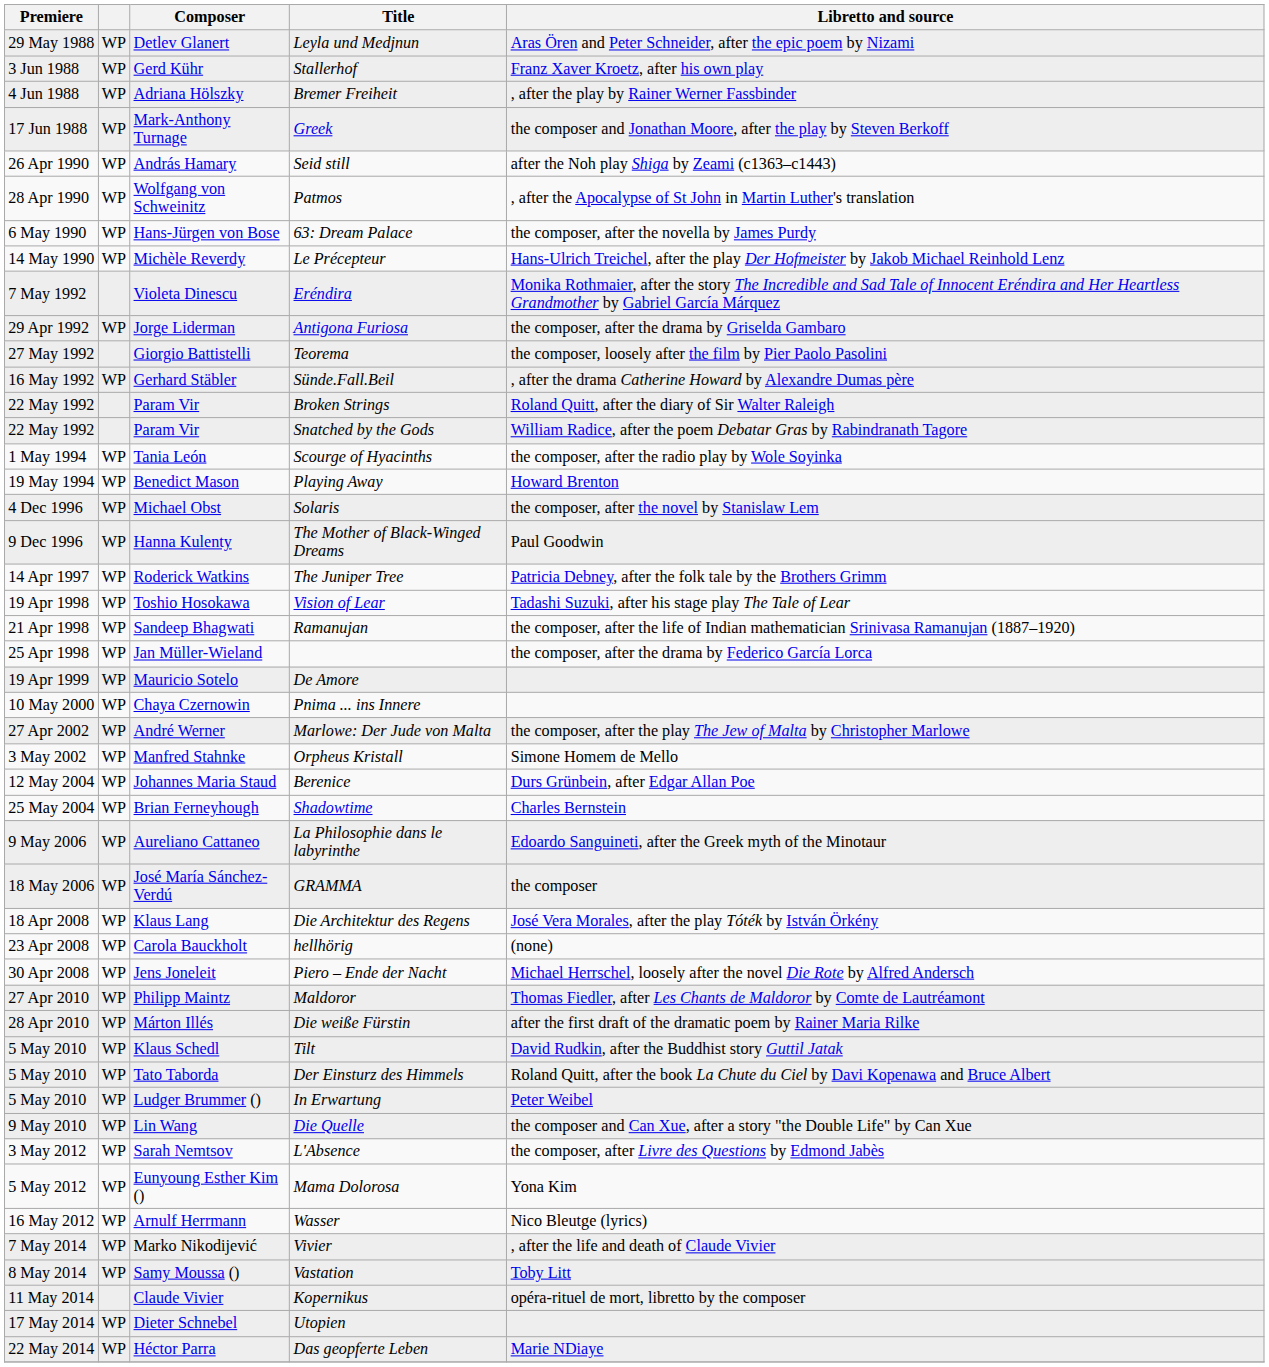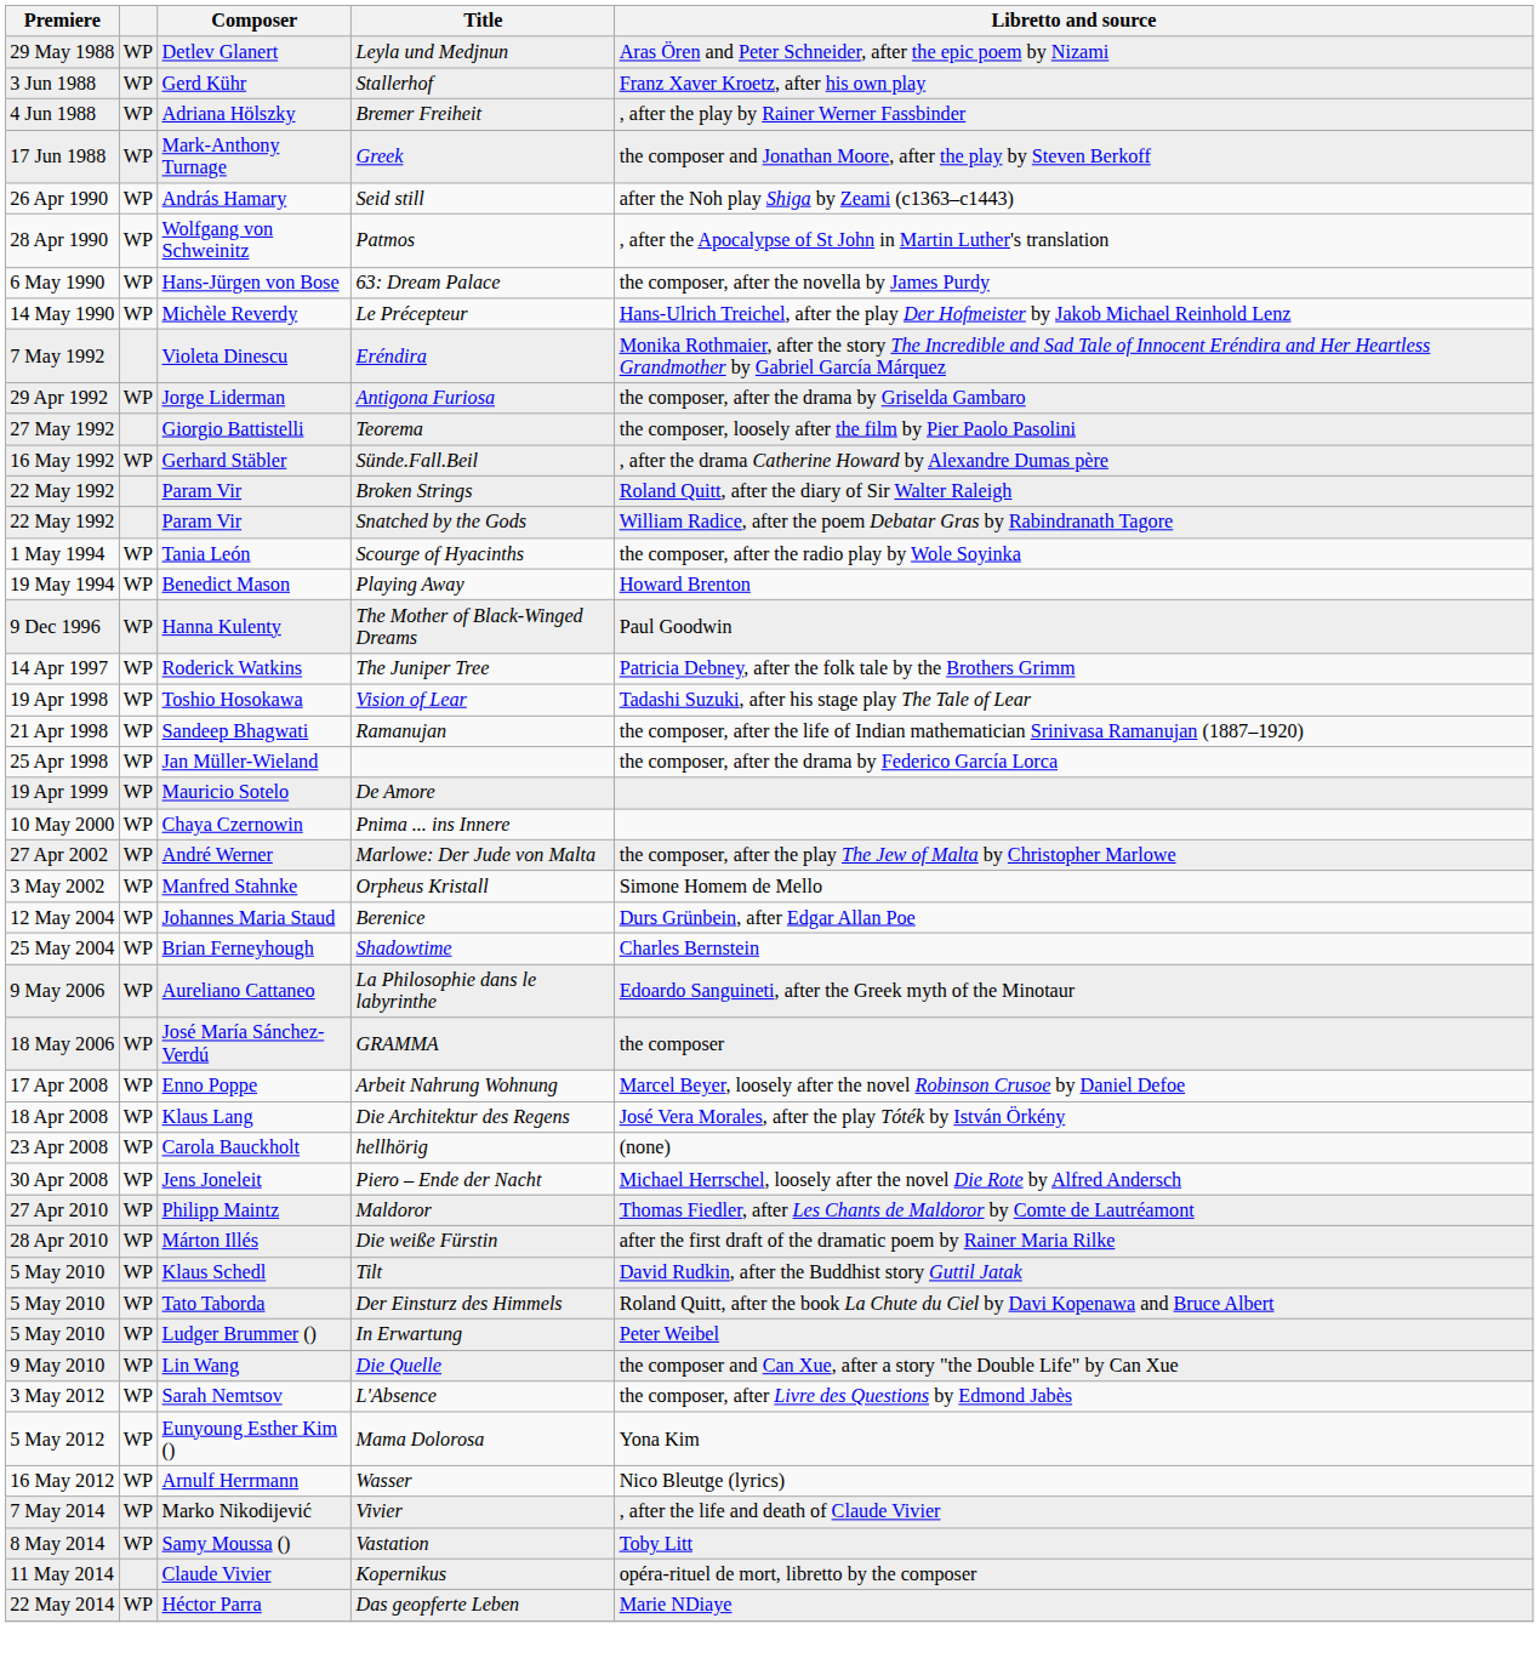 <table class="wikitable sortable">
 <tr>
 <th>Premiere</th>
 <th class=unsortable></th>
 <th>Composer</th>
 <th>Title</th>
 <th class=unsortable>Libretto and source</th>
 </tr>
 <tr style="background: #eeeeee;">
 <td>29 May 1988</td>
 <td>WP</td>
 <td><a href='#'>Detlev Glanert</a></td>
 <td><em>Leyla und Medjnun</em></td>
 <td><a href='#'>Aras Ören</a> and <a href='#'>Peter Schneider</a>, after <a href='#'>the epic poem</a> by <a href='#'>Nizami</a></td>
 </tr>
 <tr style="background: #eeeeee;">
 <td>3 Jun 1988</td>
 <td>WP</td>
 <td><a href='#'>Gerd Kühr</a></td>
 <td><em>Stallerhof</em></td>
 <td><a href='#'>Franz Xaver Kroetz</a>, after <a href='#'>his own play</a></td>
 </tr>
 <tr style="background: #eeeeee;">
 <td>4 Jun 1988</td>
 <td>WP</td>
 <td><a href='#'>Adriana Hölszky</a></td>
 <td><em>Bremer Freiheit</em></td>
 <td>, after the play by <a href='#'>Rainer Werner Fassbinder</a></td>
 </tr>
 <tr style="background: #eeeeee;">
 <td>17 Jun 1988</td>
 <td>WP</td>
 <td><a href='#'>Mark-Anthony Turnage</a></td>
 <td><em><a href='#'>Greek</a></em></td>
 <td>the composer and <a href='#'>Jonathan Moore</a>, after <a href='#'>the play</a> by <a href='#'>Steven Berkoff</a></td>
 </tr>
 <tr>
 <td>26 Apr 1990</td>
 <td>WP</td>
 <td><a href='#'>András Hamary</a></td>
 <td><em>Seid still</em></td>
 <td>after the Noh play <em><a href='#'>Shiga</a></em> by <a href='#'>Zeami</a> (c1363–c1443)</td>
 </tr>
 <tr>
 <td>28 Apr 1990</td>
 <td>WP</td>
 <td><a href='#'>Wolfgang von Schweinitz</a></td>
 <td><em>Patmos</em></td>
 <td>, after the <a href='#'>Apocalypse of St John</a> in <a href='#'>Martin Luther</a>'s translation</td>
 </tr>
 <tr>
 <td>6 May 1990</td>
 <td>WP</td>
 <td><a href='#'>Hans-Jürgen von Bose</a></td>
 <td><em>63: Dream Palace</em></td>
 <td>the composer, after the novella by <a href='#'>James Purdy</a></td>
 </tr>
 <tr>
 <td>14 May 1990</td>
 <td>WP</td>
 <td><a href='#'>Michèle Reverdy</a></td>
 <td><em>Le Précepteur</em></td>
 <td><a href='#'>Hans-Ulrich Treichel</a>, after the play <em><a href='#'>Der Hofmeister</a></em> by <a href='#'>Jakob Michael Reinhold Lenz</a></td>
 </tr>
 <tr style="background: #eeeeee;">
 <td>7 May 1992</td>
 <td></td>
 <td><a href='#'>Violeta Dinescu</a></td>
 <td><em><a href='#'>Eréndira</a></em></td>
 <td><a href='#'>Monika Rothmaier</a>, after the story <em><a href='#'>The Incredible and Sad Tale of Innocent Eréndira and Her Heartless Grandmother</a></em> by <a href='#'>Gabriel García Márquez</a></td>
 </tr>
 <tr style="background: #eeeeee;">
 <td>29 Apr 1992</td>
 <td>WP</td>
 <td><a href='#'>Jorge Liderman</a></td>
 <td><em><a href='#'>Antigona Furiosa</a></em></td>
 <td>the composer, after the drama by <a href='#'>Griselda Gambaro</a></td>
 </tr>
 <tr style="background: #eeeeee;">
 <td>27 May 1992</td>
 <td></td>
 <td><a href='#'>Giorgio Battistelli</a></td>
 <td><em>Teorema</em></td>
 <td>the composer, loosely after <a href='#'>the film</a> by <a href='#'>Pier Paolo Pasolini</a></td>
 </tr>
 <tr style="background: #eeeeee;">
 <td>16 May 1992</td>
 <td>WP</td>
 <td><a href='#'>Gerhard Stäbler</a></td>
 <td><em>Sünde.Fall.Beil</em></td>
 <td>, after the drama <em>Catherine Howard</em> by <a href='#'>Alexandre Dumas père</a></td>
 </tr>
 <tr style="background: #eeeeee;">
 <td>22 May 1992</td>
 <td></td>
 <td><a href='#'>Param Vir</a></td>
 <td><em>Broken Strings</em></td>
 <td><a href='#'>Roland Quitt</a>, after the diary of Sir <a href='#'>Walter Raleigh</a></td>
 </tr>
 <tr style="background: #eeeeee;">
 <td>22 May 1992</td>
 <td></td>
 <td><a href='#'>Param Vir</a></td>
 <td><em>Snatched by the Gods</em></td>
 <td><a href='#'>William Radice</a>, after the poem <em>Debatar Gras</em> by <a href='#'>Rabindranath Tagore</a></td>
 </tr>
 <tr>
 <td>1 May 1994</td>
 <td>WP</td>
 <td><a href='#'>Tania León</a></td>
 <td><em>Scourge of Hyacinths</em></td>
 <td>the composer, after the radio play by <a href='#'>Wole Soyinka</a></td>
 </tr>
 <tr>
 <td>19 May 1994</td>
 <td>WP</td>
 <td><a href='#'>Benedict Mason</a></td>
 <td><em>Playing Away</em></td>
 <td><a href='#'>Howard Brenton</a></td>
 </tr>
 <tr style="background: #eeeeee;">
-<td>4 Dec 1996</td>
-<td>WP</td>
-<td><a href='#'>Michael Obst</a></td>
-<td><em>Solaris</em></td>
-<td>the composer, after <a href='#'>the novel</a> by <a href='#'>Stanislaw Lem</a></td>
-</tr>
-<tr style="background: #eeeeee;">
 <td>9 Dec 1996</td>
 <td>WP</td>
 <td><a href='#'>Hanna Kulenty</a></td>
 <td><em>The Mother of Black-Winged Dreams</em></td>
 <td>Paul Goodwin</td>
 </tr>
 <tr>
 <td>14 Apr 1997</td>
 <td>WP</td>
 <td><a href='#'>Roderick Watkins</a></td>
 <td><em>The Juniper Tree</em></td>
 <td><a href='#'>Patricia Debney</a>, after the folk tale by the <a href='#'>Brothers Grimm</a></td>
 </tr>
 <tr>
 <td>19 Apr 1998</td>
 <td>WP</td>
 <td><a href='#'>Toshio Hosokawa</a></td>
 <td><em><a href='#'>Vision of Lear</a></em></td>
 <td><a href='#'>Tadashi Suzuki</a>, after his stage play <em>The Tale of Lear</em></td>
 </tr>
 <tr>
 <td>21 Apr 1998</td>
 <td>WP</td>
 <td><a href='#'>Sandeep Bhagwati</a></td>
 <td><em>Ramanujan</em></td>
 <td>the composer, after the life of Indian mathematician <a href='#'>Srinivasa Ramanujan</a> (1887–1920)</td>
 </tr>
 <tr>
 <td>25 Apr 1998</td>
 <td>WP</td>
 <td><a href='#'>Jan Müller-Wieland</a></td>
 <td><em></em></td>
 <td>the composer, after the drama <em></em> by <a href='#'>Federico García Lorca</a></td>
 </tr>
 <tr style="background: #eeeeee;">
 <td>19 Apr 1999</td>
 <td>WP</td>
 <td><a href='#'>Mauricio Sotelo</a></td>
 <td><em>De Amore</em></td>
 <td></td>
 </tr>
 <tr>
 <td>10 May 2000</td>
 <td>WP</td>
 <td><a href='#'>Chaya Czernowin</a></td>
 <td><em>Pnima ... ins Innere</em></td>
 <td></td>
 </tr>
 <tr style="background: #eeeeee;">
 <td>27 Apr 2002</td>
 <td>WP</td>
 <td><a href='#'>André Werner</a></td>
 <td><em>Marlowe: Der Jude von Malta</em></td>
 <td>the composer, after the play <em><a href='#'>The Jew of Malta</a></em> by <a href='#'>Christopher Marlowe</a></td>
 </tr>
 <tr>
 <td>3 May 2002</td>
 <td>WP</td>
 <td><a href='#'>Manfred Stahnke</a></td>
 <td><em>Orpheus Kristall</em></td>
 <td>Simone Homem de Mello</td>
 </tr>
 <tr>
 <td>12 May 2004</td>
 <td>WP</td>
 <td><a href='#'>Johannes Maria Staud</a></td>
 <td><em>Berenice</em></td>
 <td><a href='#'>Durs Grünbein</a>, after <a href='#'>Edgar Allan Poe</a></td>
 </tr>
 <tr>
 <td>25 May 2004</td>
 <td>WP</td>
 <td><a href='#'>Brian Ferneyhough</a></td>
 <td><em><a href='#'>Shadowtime</a></em></td>
 <td><a href='#'>Charles Bernstein</a></td>
 </tr>
 <tr style="background: #eeeeee;">
 <td>9 May 2006</td>
 <td>WP</td>
 <td><a href='#'>Aureliano Cattaneo</a></td>
 <td><em>La Philosophie dans le labyrinthe</em></td>
 <td><a href='#'>Edoardo Sanguineti</a>, after the Greek myth of the Minotaur</td>
 </tr>
 <tr style="background: #eeeeee;">
 <td>18 May 2006</td>
 <td>WP</td>
 <td><a href='#'>José María Sánchez-Verdú</a></td>
 <td><em>GRAMMA</em></td>
 <td>the composer</td>
+</tr>
+<tr>
+<td>17 Apr 2008</td>
+<td>WP</td>
+<td><a href='#'>Enno Poppe</a></td>
+<td><em>Arbeit Nahrung Wohnung</em></td>
+<td><a href='#'>Marcel Beyer</a>, loosely after the novel <em><a href='#'>Robinson Crusoe</a></em> by <a href='#'>Daniel Defoe</a></td>
 </tr>
 <tr>
 <td>18 Apr 2008</td>
 <td>WP</td>
 <td><a href='#'>Klaus Lang</a></td>
 <td><em>Die Architektur des Regens</em></td>
 <td><a href='#'>José Vera Morales</a>, after the play <em>Tóték</em> by <a href='#'>István Örkény</a></td>
 </tr>
 <tr>
 <td>23 Apr 2008</td>
 <td>WP</td>
 <td><a href='#'>Carola Bauckholt</a></td>
 <td><em>hellhörig</em></td>
 <td>(none)</td>
 </tr>
 <tr>
 <td>30 Apr 2008</td>
 <td>WP</td>
 <td><a href='#'>Jens Joneleit</a></td>
 <td><em>Piero – Ende der Nacht</em></td>
 <td><a href='#'>Michael Herrschel</a>, loosely after the novel <em><a href='#'>Die Rote</a></em> by <a href='#'>Alfred Andersch</a></td>
 </tr>
 <tr style="background: #eeeeee;">
 <td>27 Apr 2010</td>
 <td>WP</td>
 <td><a href='#'>Philipp Maintz</a></td>
 <td><em>Maldoror</em></td>
 <td><a href='#'>Thomas Fiedler</a>, after <em><a href='#'>Les Chants de Maldoror</a></em> by <a href='#'>Comte de Lautréamont</a></td>
 </tr>
 <tr style="background: #eeeeee;">
 <td>28 Apr 2010</td>
 <td>WP</td>
 <td><a href='#'>Márton Illés</a></td>
 <td><em>Die weiße Fürstin</em></td>
 <td>after the first draft of the dramatic poem by <a href='#'>Rainer Maria Rilke</a></td>
 </tr>
 <tr style="background: #eeeeee;">
 <td>5 May 2010</td>
 <td>WP</td>
 <td><a href='#'>Klaus Schedl</a></td>
 <td><em>Tilt</em></td>
 <td><a href='#'>David Rudkin</a>, after the Buddhist story <em><a href='#'>Guttil Jatak</a></em></td>
 </tr>
 <tr style="background: #eeeeee;">
 <td>5 May 2010</td>
 <td>WP</td>
 <td><a href='#'>Tato Taborda</a></td>
 <td><em>Der Einsturz des Himmels</em></td>
 <td>Roland Quitt, after the book <em>La Chute du Ciel</em> by <a href='#'>Davi Kopenawa</a> and <a href='#'>Bruce Albert</a></td>
 </tr>
 <tr style="background: #eeeeee;">
 <td>5 May 2010</td>
 <td>WP</td>
 <td><a href='#'>Ludger Brummer</a> ()</td>
 <td><em>In Erwartung</em></td>
 <td><a href='#'>Peter Weibel</a></td>
 </tr>
 <tr style="background: #eeeeee;">
 <td>9 May 2010</td>
 <td>WP</td>
 <td><a href='#'>Lin Wang</a></td>
 <td><em><a href='#'>Die Quelle</a></em></td>
 <td>the composer and <a href='#'>Can Xue</a>, after a story "the Double Life" by Can Xue</td>
 </tr>
 <tr>
 <td>3 May 2012</td>
 <td>WP</td>
 <td><a href='#'>Sarah Nemtsov</a></td>
 <td><em>L'Absence</em></td>
 <td>the composer, after <em><a href='#'>Livre des Questions</a></em> by <a href='#'>Edmond Jabès</a></td>
 </tr>
 <tr>
 <td>5 May 2012</td>
 <td>WP</td>
 <td><a href='#'>Eunyoung Esther Kim</a> ()</td>
 <td><em>Mama Dolorosa</em></td>
 <td>Yona Kim</td>
 </tr>
 <tr>
 <td>16 May 2012</td>
 <td>WP</td>
 <td><a href='#'>Arnulf Herrmann</a></td>
 <td><em>Wasser</em></td>
 <td>Nico Bleutge (lyrics)</td>
 </tr>
 <tr style="background: #eeeeee;">
 <td>7 May 2014</td>
 <td>WP</td>
 <td>Marko Nikodijević</td>
 <td><em>Vivier</em></td>
 <td>, after the life and death of <a href='#'>Claude Vivier</a></td>
 </tr>
 <tr style="background: #eeeeee;">
 <td>8 May 2014</td>
 <td>WP</td>
 <td><a href='#'>Samy Moussa</a> ()</td>
 <td><em>Vastation</em></td>
 <td><a href='#'>Toby Litt</a></td>
 </tr>
 <tr style="background: #eeeeee;">
 <td>11 May 2014</td>
 <td></td>
 <td><a href='#'>Claude Vivier</a></td>
 <td><em>Kopernikus</em></td>
 <td>opéra-rituel de mort, libretto by the composer</td>
 </tr>
 <tr style="background: #eeeeee;">
-<td>17 May 2014</td>
-<td>WP</td>
-<td><a href='#'>Dieter Schnebel</a></td>
-<td><em>Utopien</em></td>
-<td></td>
-</tr>
-<tr style="background: #eeeeee;">
 <td>22 May 2014</td>
 <td>WP</td>
 <td><a href='#'>Héctor Parra</a></td>
 <td><em>Das geopferte Leben</em></td>
 <td><a href='#'>Marie NDiaye</a></td>
 </tr>
 <tr>
 </tr>
 </table>
